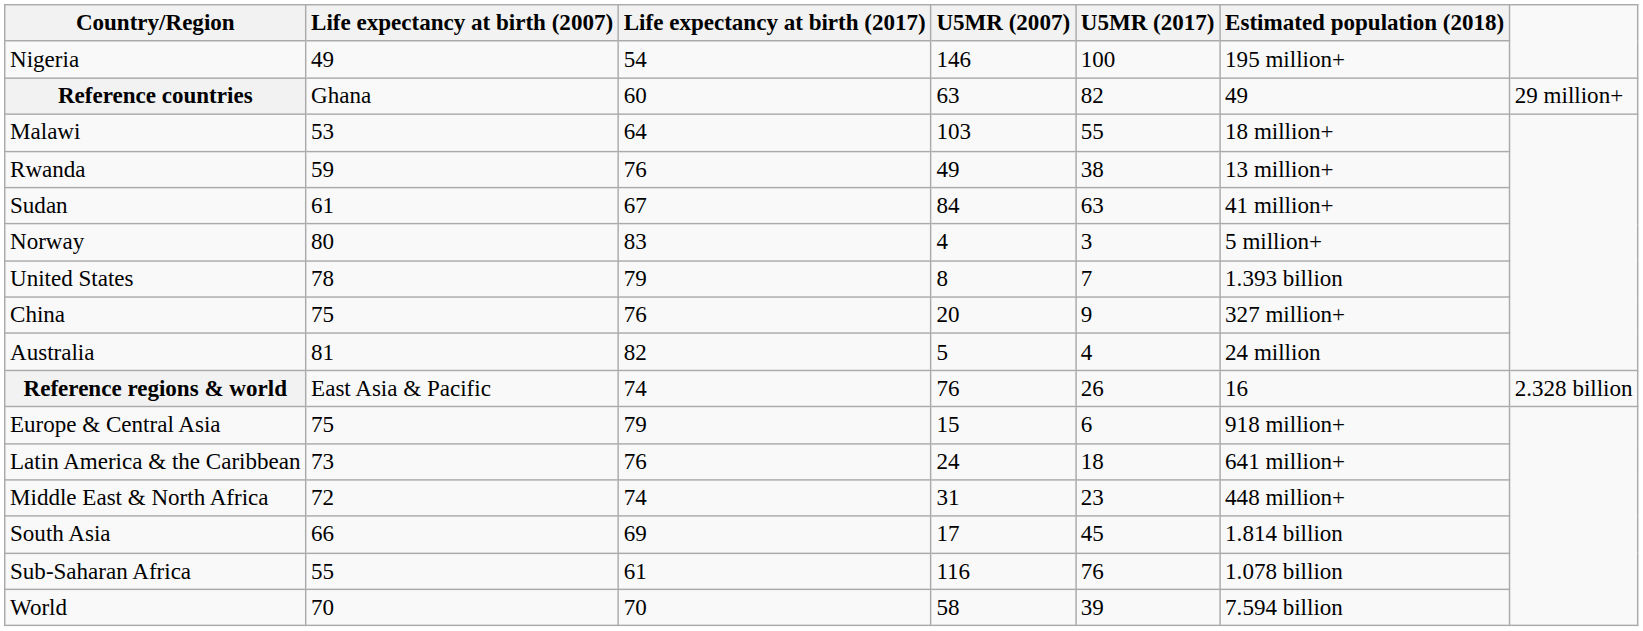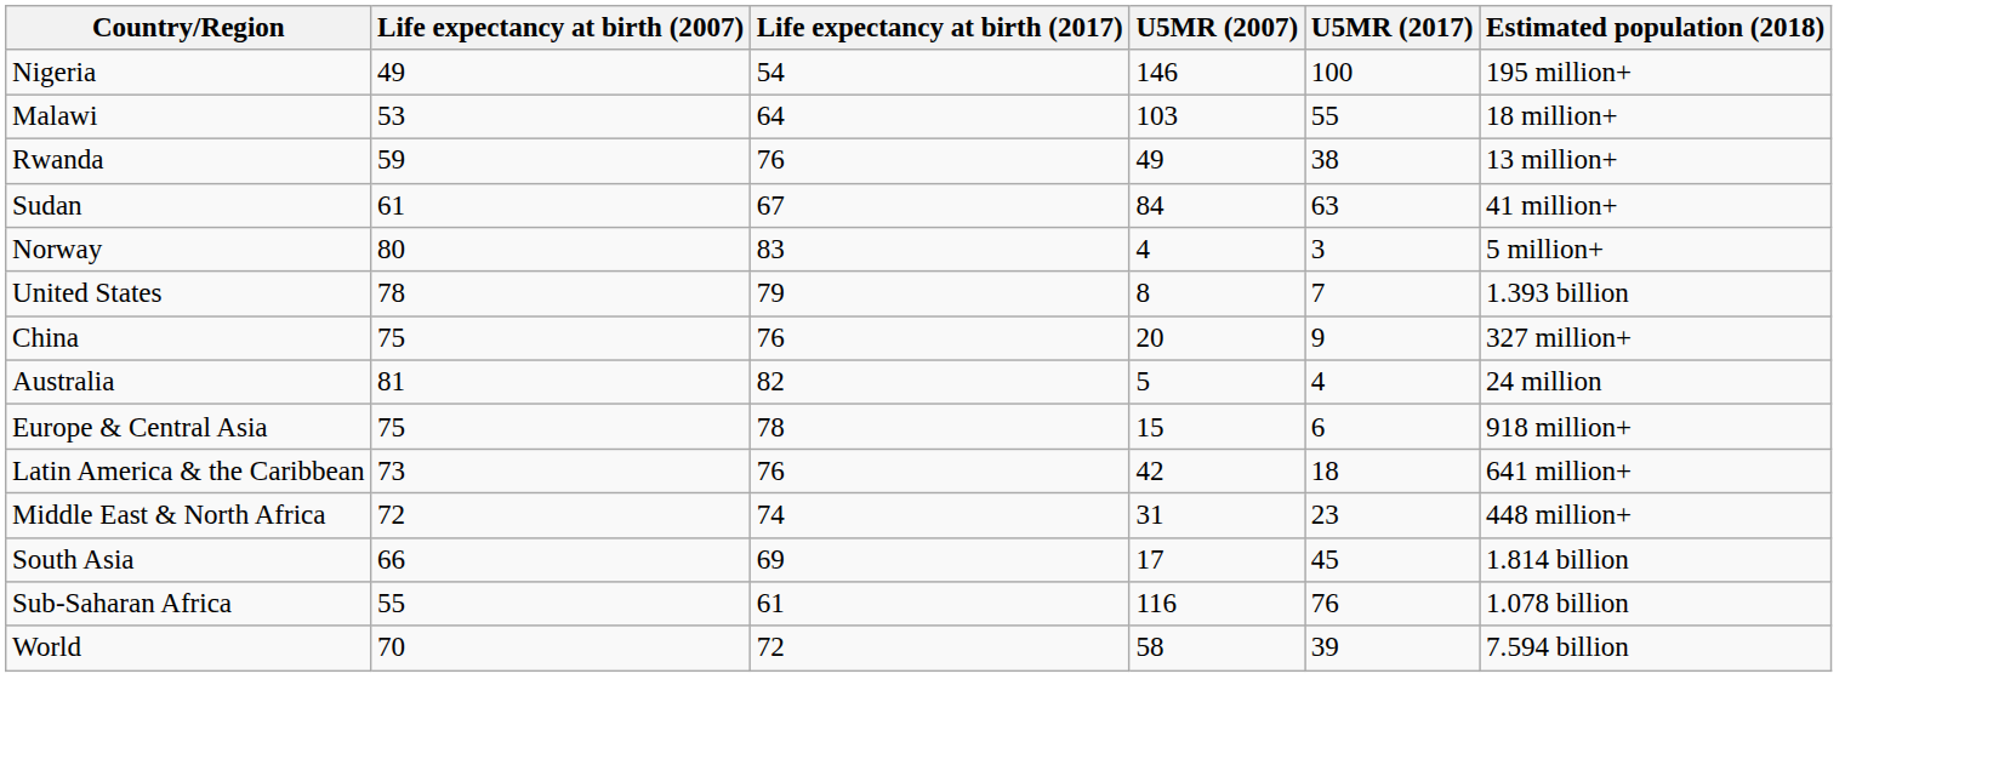 <table class="wikitable">
 <tr>
 <th>Country/Region</th>
 <th>Life expectancy at birth (2007)</th>
 <th>Life expectancy at birth (2017)</th>
 <th>U5MR (2007)</th>
 <th>U5MR (2017)</th>
 <th>Estimated population (2018)</th>
 </tr>
 <tr>
 <td>Nigeria</td>
 <td>49</td>
 <td>54</td>
 <td>146</td>
 <td>100</td>
 <td>195 million+</td>
-</tr>
-<tr>
-<th>Reference countries</th>
-<td>Ghana</td>
-<td>60</td>
-<td>63</td>
-<td>82</td>
-<td>49</td>
-<td>29 million+</td>
 </tr>
 <tr>
 <td>Malawi</td>
 <td>53</td>
 <td>64</td>
 <td>103</td>
 <td>55</td>
 <td>18 million+</td>
 </tr>
 <tr>
 <td>Rwanda</td>
 <td>59</td>
 <td>76</td>
 <td>49</td>
 <td>38</td>
 <td>13 million+</td>
 </tr>
 <tr>
 <td>Sudan</td>
 <td>61</td>
 <td>67</td>
 <td>84</td>
 <td>63</td>
 <td>41 million+</td>
 </tr>
 <tr>
 <td>Norway</td>
 <td>80</td>
 <td>83</td>
 <td>4</td>
 <td>3</td>
 <td>5 million+</td>
 </tr>
 <tr>
 <td>United States</td>
 <td>78</td>
 <td>79</td>
 <td>8</td>
 <td>7</td>
 <td>1.393 billion</td>
 </tr>
 <tr>
 <td>China</td>
 <td>75</td>
 <td>76</td>
 <td>20</td>
 <td>9</td>
 <td>327 million+</td>
 </tr>
 <tr>
 <td>Australia</td>
 <td>81</td>
 <td>82</td>
 <td>5</td>
 <td>4</td>
 <td>24 million</td>
 </tr>
 <tr>
-<th>Reference regions & world</th>
-<td>East Asia & Pacific</td>
-<td>74</td>
-<td>76</td>
-<td>26</td>
-<td>16</td>
-<td>2.328 billion</td>
-</tr>
-<tr>
 <td>Europe & Central Asia</td>
 <td>75</td>
-<td>79</td>
+<td>78</td>
 <td>15</td>
 <td>6</td>
 <td>918 million+</td>
 </tr>
 <tr>
 <td>Latin America & the Caribbean</td>
 <td>73</td>
 <td>76</td>
-<td>24</td>
+<td>42</td>
 <td>18</td>
 <td>641 million+</td>
 </tr>
 <tr>
 <td>Middle East & North Africa</td>
 <td>72</td>
 <td>74</td>
 <td>31</td>
 <td>23</td>
 <td>448 million+</td>
 </tr>
 <tr>
 <td>South Asia</td>
 <td>66</td>
 <td>69</td>
 <td>17</td>
 <td>45</td>
 <td>1.814 billion</td>
 </tr>
 <tr>
 <td>Sub-Saharan Africa</td>
 <td>55</td>
 <td>61</td>
 <td>116</td>
 <td>76</td>
 <td>1.078 billion</td>
 </tr>
 <tr>
 <td>World</td>
 <td>70</td>
-<td>70</td>
+<td>72</td>
 <td>58</td>
 <td>39</td>
 <td>7.594 billion</td>
 </tr>
 </table>
